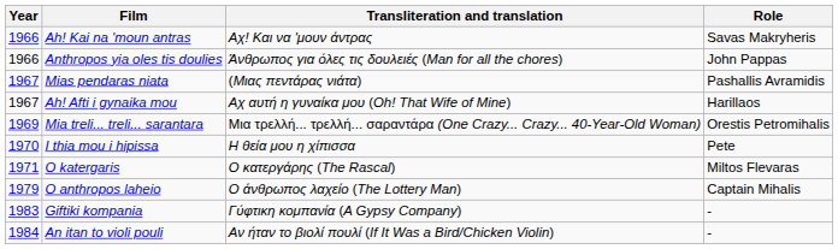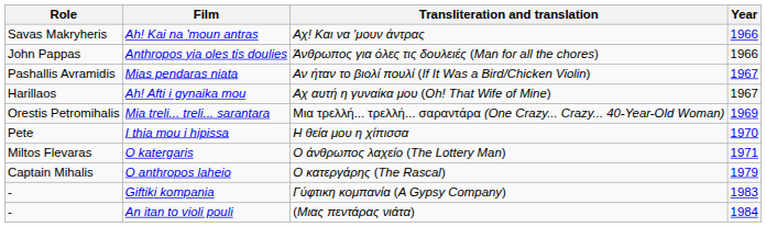 <table class="wikitable">
 <tr>
-<th>Year</th>
+<th>Role</th>
 <th>Film</th>
 <th>Transliteration and translation</th>
-<th>Role</th>
+<th>Year</th>
 </tr>
 <tr>
-<td><a href='#'>1966</a></td>
+<td>Savas Makryheris</td>
 <td><em><a href='#'>Ah! Kai na 'moun antras</a></em></td>
 <td><em>Αχ! Και να 'μουν άντρας</em></td>
-<td>Savas Makryheris</td>
+<td><a href='#'>1966</a></td>
 </tr>
 <tr>
-<td>1966</td>
+<td>John Pappas</td>
 <td><em><a href='#'>Anthropos yia oles tis doulies</a></em></td>
 <td><em>Άνθρωπος για όλες τις δουλειές</em> (<em>Man for all the chores</em>)</td>
-<td>John Pappas</td>
+<td>1966</td>
 </tr>
 <tr>
+<td>Pashallis Avramidis</td>
+<td><em><a href='#'>Mias pendaras niata</a></em></td>
+<td><em>Αν ήταν το βιολί πουλί</em> (<em>If It Was a Bird/Chicken Violin</em>)</td>
 <td><a href='#'>1967</a></td>
-<td><em><a href='#'>Mias pendaras niata</a></em></td>
-<td>(<em>Μιας πεντάρας νιάτα</em>)</td>
-<td>Pashallis Avramidis</td>
 </tr>
 <tr>
-<td>1967</td>
+<td>Harillaos</td>
 <td><em><a href='#'>Ah! Afti i gynaika mou</a></em></td>
 <td><em>Αχ αυτή η γυναίκα μου</em> (<em>Oh! That Wife of Mine</em>)</td>
-<td>Harillaos</td>
+<td>1967</td>
 </tr>
 <tr>
-<td><a href='#'>1969</a></td>
+<td>Orestis Petromihalis</td>
 <td><em><a href='#'>Mia treli... treli... sarantara</a></em></td>
 <td>Μια τρελλή... τρελλή... σαραντάρα<em> (One Crazy... Crazy... 40-Year-Old Woman)</em></td>
-<td>Orestis Petromihalis</td>
+<td><a href='#'>1969</a></td>
 </tr>
 <tr>
-<td><a href='#'>1970</a></td>
+<td>Pete</td>
 <td><em><a href='#'>I thia mou i hipissa</a></em></td>
 <td><em>Η θεία μου η χίπισσα</em></td>
-<td>Pete</td>
+<td><a href='#'>1970</a></td>
 </tr>
 <tr>
+<td>Miltos Flevaras</td>
+<td><em><a href='#'>O katergaris</a></em></td>
+<td><em>O άνθρωπος λαχείο</em> (<em>The Lottery Man</em>)</td>
 <td><a href='#'>1971</a></td>
-<td><em><a href='#'>O katergaris</a></em></td>
-<td><em>Ο κατεργάρης</em> (<em>The Rascal</em>)</td>
-<td>Miltos Flevaras</td>
 </tr>
 <tr>
+<td>Captain Mihalis</td>
+<td><em><a href='#'>O anthropos laheio</a></em></td>
+<td><em>Ο κατεργάρης</em> (<em>The Rascal</em>)</td>
 <td><a href='#'>1979</a></td>
-<td><em><a href='#'>O anthropos laheio</a></em></td>
-<td><em>O άνθρωπος λαχείο</em> (<em>The Lottery Man</em>)</td>
-<td>Captain Mihalis</td>
 </tr>
 <tr>
-<td><a href='#'>1983</a></td>
+<td>-</td>
 <td><em><a href='#'>Giftiki kompania</a></em></td>
 <td><em>Γύφτικη κομπανία</em> (<em>A Gypsy Company</em>)</td>
-<td>-</td>
+<td><a href='#'>1983</a></td>
 </tr>
 <tr>
+<td>-</td>
+<td><em><a href='#'>An itan to violi pouli</a></em></td>
+<td>(<em>Μιας πεντάρας νιάτα</em>)</td>
 <td><a href='#'>1984</a></td>
-<td><em><a href='#'>An itan to violi pouli</a></em></td>
-<td><em>Αν ήταν το βιολί πουλί</em> (<em>If It Was a Bird/Chicken Violin</em>)</td>
-<td>-</td>
 </tr>
 </table>
